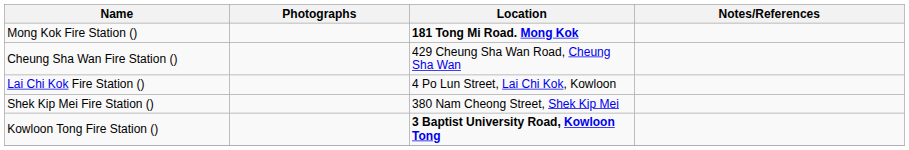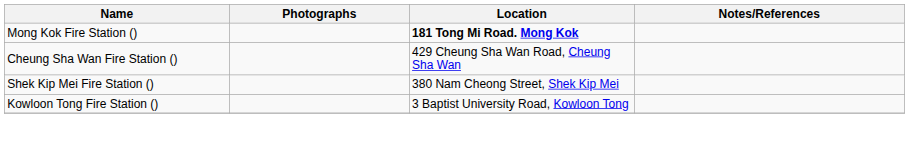 <table class="wikitable sortable" style="width:95%">
 <tr>
 <th width="25%">Name</th>
 <th width="20%">Photographs</th>
 <th width="25%">Location</th>
 <th width="30%">Notes/References</th>
 </tr>
 <tr>
 <td>Mong Kok Fire Station ()</td>
 <td></td>
 <td><strong>181 Tong Mi Road. <a href='#'>Mong Kok</a><br></strong></td>
 <td></td>
 </tr>
 <tr>
 <td>Cheung Sha Wan Fire Station ()</td>
 <td></td>
 <td>429 Cheung Sha Wan Road, <a href='#'>Cheung Sha Wan</a><br></td>
 <td></td>
 </tr>
 <tr>
-<td><a href='#'>Lai Chi Kok</a> Fire Station ()</td>
-<td></td>
-<td>4 Po Lun Street, <a href='#'>Lai Chi Kok</a>, Kowloon<br></td>
-<td></td>
-</tr>
-<tr>
 <td>Shek Kip Mei Fire Station ()</td>
 <td></td>
 <td>380 Nam Cheong Street, <a href='#'>Shek Kip Mei</a></td>
 </tr>
 <tr>
 <td>Kowloon Tong Fire Station ()</td>
 <td></td>
-<td><strong>3 Baptist University Road, <a href='#'>Kowloon Tong</a></strong></td>
+<td>3 Baptist University Road, <a href='#'>Kowloon Tong</a></td>
 <td></td>
 </tr>
 <tr>
 </tr>
 </table>
